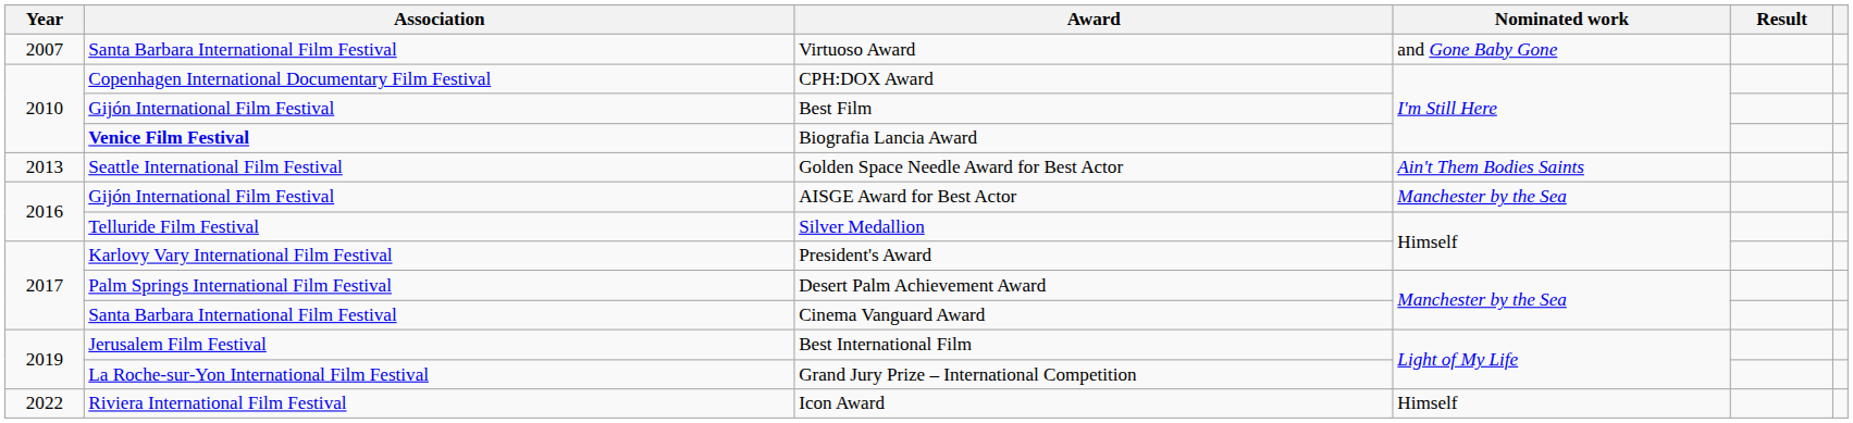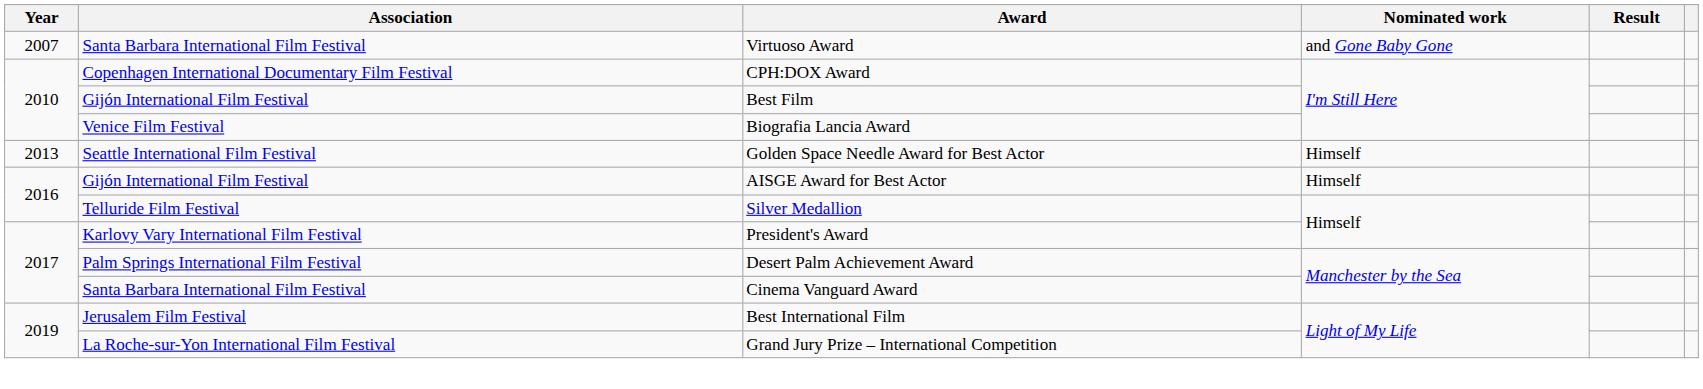 <table class="wikitable plainrowheaders sortable" style="width:100%;">
 <tr style="background:#ccc; text-align:center;">
 <th scope="col">Year</th>
 <th scope="col">Association</th>
 <th scope="col">Award</th>
 <th scope="col">Nominated work</th>
 <th scope="col">Result</th>
 <th scope="col" class="unsortable"></th>
 </tr>
 <tr>
 <td align="center">2007</td>
 <td><a href='#'>Santa Barbara International Film Festival</a></td>
 <td>Virtuoso Award</td>
 <td> and <em><a href='#'>Gone Baby Gone</a></em></td>
 <td></td>
 <td align="center"></td>
 </tr>
 <tr>
 <td align="center" rowspan="3">2010</td>
 <td><a href='#'>Copenhagen International Documentary Film Festival</a></td>
 <td>CPH:DOX Award</td>
 <td rowspan="3"><em><a href='#'>I'm Still Here</a></em></td>
 <td></td>
 <td align="center"></td>
 </tr>
 <tr>
 <td><a href='#'>Gijón International Film Festival</a></td>
 <td>Best Film</td>
 <td></td>
 <td align="center"></td>
 </tr>
 <tr>
-<td><strong><a href='#'>Venice Film Festival</a></strong></td>
+<td><a href='#'>Venice Film Festival</a></td>
 <td>Biografia Lancia Award</td>
 <td></td>
 <td align="center"></td>
 </tr>
 <tr>
 <td align="center">2013</td>
 <td><a href='#'>Seattle International Film Festival</a></td>
 <td>Golden Space Needle Award for Best Actor</td>
-<td><em><a href='#'>Ain't Them Bodies Saints</a></em></td>
+<td>Himself</td>
 <td></td>
 <td align="center"></td>
 </tr>
 <tr>
 <td align="center" rowspan="2">2016</td>
 <td><a href='#'>Gijón International Film Festival</a></td>
 <td>AISGE Award for Best Actor</td>
-<td><em><a href='#'>Manchester by the Sea</a></em></td>
+<td>Himself</td>
 <td></td>
 <td align="center"></td>
 </tr>
 <tr>
 <td><a href='#'>Telluride Film Festival</a></td>
 <td><a href='#'>Silver Medallion</a></td>
 <td rowspan="2">Himself</td>
 <td></td>
 <td align="center"></td>
 </tr>
 <tr>
 <td align="center" rowspan="3">2017</td>
 <td><a href='#'>Karlovy Vary International Film Festival</a></td>
 <td>President's Award</td>
 <td></td>
 <td align="center"></td>
 </tr>
 <tr>
 <td><a href='#'>Palm Springs International Film Festival</a></td>
 <td>Desert Palm Achievement Award</td>
 <td rowspan="2"><em><a href='#'>Manchester by the Sea</a></em></td>
 <td></td>
 <td align="center"></td>
 </tr>
 <tr>
 <td><a href='#'>Santa Barbara International Film Festival</a></td>
 <td>Cinema Vanguard Award</td>
 <td></td>
 <td align="center"></td>
 </tr>
 <tr>
 <td align="center" rowspan="2">2019</td>
 <td><a href='#'>Jerusalem Film Festival</a></td>
 <td>Best International Film</td>
 <td rowspan="2"><em><a href='#'>Light of My Life</a></em></td>
 <td></td>
 <td align="center"></td>
 </tr>
 <tr>
 <td><a href='#'>La Roche-sur-Yon International Film Festival</a></td>
 <td>Grand Jury Prize – International Competition</td>
 <td></td>
 <td align="center"></td>
 </tr>
-<tr>
-<td align="center">2022</td>
-<td><a href='#'>Riviera International Film Festival</a></td>
-<td>Icon Award</td>
-<td>Himself</td>
-<td></td>
-<td align="center"></td>
-</tr>
 </table>
